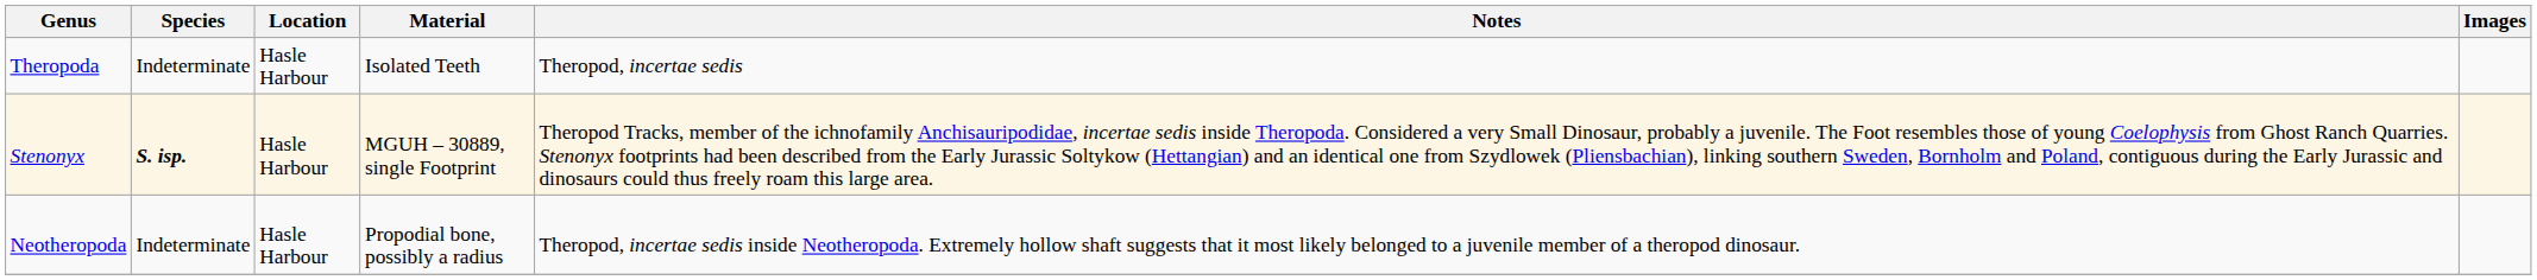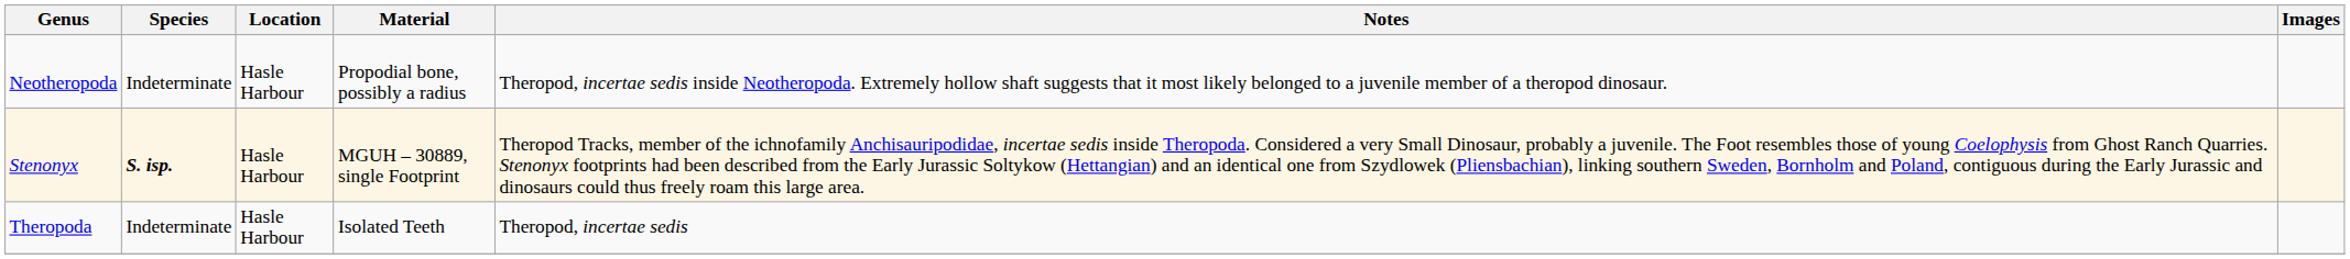 <table class ="wikitable" align="center">
 <tr>
 <th>Genus</th>
 <th>Species</th>
 <th>Location</th>
 <th>Material</th>
 <th>Notes</th>
 <th>Images</th>
 </tr>
 <tr>
-<td><a href='#'>Theropoda</a></td>
-<td>Indeterminate</td>
-<td>Hasle Harbour</td>
-<td>Isolated Teeth</td>
-<td>Theropod, <em>incertae sedis</em></td>
-<td></td>
+<td><br><a href='#'>Neotheropoda</a></td>
+<td><br>Indeterminate</td>
+<td><br>Hasle Harbour</td>
+<td><br>Propodial bone, possibly a radius</td>
+<td><br>Theropod, <em>incertae sedis</em> inside <a href='#'>Neotheropoda</a>. Extremely hollow shaft suggests that it most likely belonged to a juvenile member of a theropod dinosaur.</td>
+<td><br></td>
 </tr>
 <tr>
 <td style="background:#FEF6E4;"><br><em><a href='#'>Stenonyx</a></em></td>
 <td style="background:#FEF6E4;"><strong><br><em>S. isp.</em></strong></td>
 <td style="background:#FEF6E4;"><br>Hasle Harbour</td>
 <td style="background:#FEF6E4;"><br>MGUH – 30889, single Footprint</td>
 <td style="background:#FEF6E4;"><br>Theropod Tracks, member of the ichnofamily <a href='#'>Anchisauripodidae</a>, <em>incertae sedis</em> inside <a href='#'>Theropoda</a>. Considered a very Small Dinosaur, probably a juvenile. The Foot resembles those of young <em><a href='#'>Coelophysis</a></em> from Ghost Ranch Quarries. <em>Stenonyx</em> footprints had been described from the Early Jurassic Soltykow (<a href='#'>Hettangian</a>) and an identical one from Szydlowek (<a href='#'>Pliensbachian</a>), linking southern <a href='#'>Sweden</a>, <a href='#'>Bornholm</a> and <a href='#'>Poland</a>, contiguous during the Early Jurassic and dinosaurs could thus freely roam this large area.</td>
 <td style="background:#FEF6E4;"></td>
 </tr>
 <tr>
-<td><br><a href='#'>Neotheropoda</a></td>
-<td><br>Indeterminate</td>
-<td><br>Hasle Harbour</td>
-<td><br>Propodial bone, possibly a radius</td>
-<td><br>Theropod, <em>incertae sedis</em> inside <a href='#'>Neotheropoda</a>. Extremely hollow shaft suggests that it most likely belonged to a juvenile member of a theropod dinosaur.</td>
-<td><br></td>
+<td><a href='#'>Theropoda</a></td>
+<td>Indeterminate</td>
+<td>Hasle Harbour</td>
+<td>Isolated Teeth</td>
+<td>Theropod, <em>incertae sedis</em></td>
+<td></td>
 </tr>
 <tr>
 </tr>
 </table>
